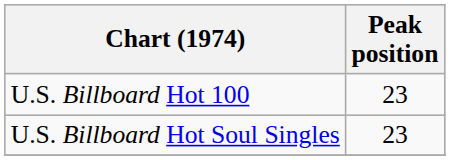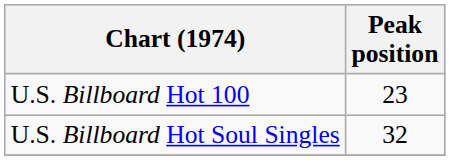 <table class="wikitable sortable">
 <tr>
 <th>Chart (1974)</th>
 <th>Peak<br>position</th>
 </tr>
 <tr>
 <td>U.S. <em>Billboard</em> <a href='#'>Hot 100</a></td>
 <td align="center">23</td>
 </tr>
 <tr>
 <td>U.S. <em>Billboard</em> <a href='#'>Hot Soul Singles</a></td>
-<td align="center">23</td>
+<td align="center">32</td>
 </tr>
 <tr>
 </tr>
 </table>
